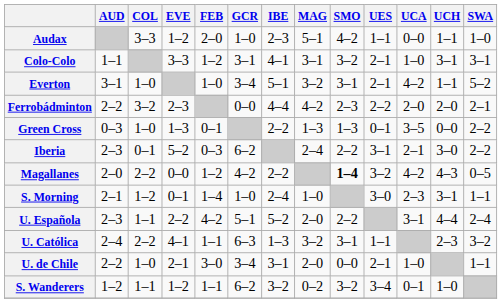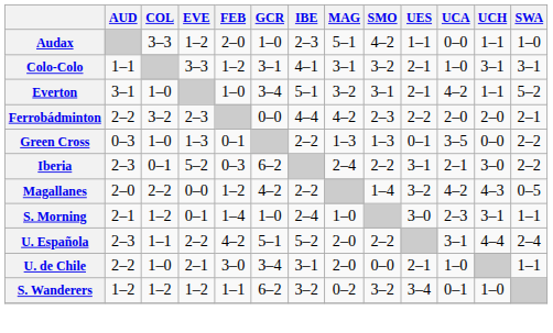 <table class="wikitable" style="text-align:center">
 <tr>
 <th width="90"> </th>
 <th width="30"><small><a href='#'>AUD</a></small></th>
 <th width="30"><small><a href='#'>COL</a></small></th>
 <th width="30"><small><a href='#'>EVE</a></small></th>
 <th width="30"><small><a href='#'>FEB</a></small></th>
 <th width="30"><small><a href='#'>GCR</a></small></th>
 <th width="30"><small><a href='#'>IBE</a></small></th>
 <th width="30"><small><a href='#'>MAG</a></small></th>
 <th width="30"><small><a href='#'>SMO</a></small></th>
 <th width="30"><small><a href='#'>UES</a></small></th>
 <th width="30"><small><a href='#'>UCA</a></small></th>
 <th width="30"><small><a href='#'>UCH</a></small></th>
 <th width="30"><small><a href='#'>SWA</a></small></th>
 </tr>
 <tr>
 <th><small><a href='#'>Audax</a></small></th>
 <td bgcolor="#CCCCCC"></td>
 <td>3–3</td>
 <td>1–2</td>
 <td>2–0</td>
 <td>1–0</td>
 <td>2–3</td>
 <td>5–1</td>
 <td>4–2</td>
 <td>1–1</td>
 <td>0–0</td>
 <td>1–1</td>
 <td>1–0</td>
 </tr>
 <tr>
 <th><small><a href='#'>Colo-Colo</a></small></th>
 <td>1–1</td>
 <td bgcolor="#CCCCCC"></td>
 <td>3–3</td>
 <td>1–2</td>
 <td>3–1</td>
 <td>4–1</td>
 <td>3–1</td>
 <td>3–2</td>
 <td>2–1</td>
 <td>1–0</td>
 <td>3–1</td>
 <td>3–1</td>
 </tr>
 <tr>
 <th><small><a href='#'>Everton</a></small></th>
 <td>3–1</td>
 <td>1–0</td>
 <td bgcolor="#CCCCCC"></td>
 <td>1–0</td>
 <td>3–4</td>
 <td>5–1</td>
 <td>3–2</td>
 <td>3–1</td>
 <td>2–1</td>
 <td>4–2</td>
 <td>1–1</td>
 <td>5–2</td>
 </tr>
 <tr>
 <th><small><a href='#'>Ferrobádminton</a></small></th>
 <td>2–2</td>
 <td>3–2</td>
 <td>2–3</td>
 <td bgcolor="#CCCCCC"></td>
 <td>0–0</td>
 <td>4–4</td>
 <td>4–2</td>
 <td>2–3</td>
 <td>2–2</td>
 <td>2–0</td>
 <td>2–0</td>
 <td>2–1</td>
 </tr>
 <tr>
 <th><small><a href='#'>Green Cross</a></small></th>
 <td>0–3</td>
 <td>1–0</td>
 <td>1–3</td>
 <td>0–1</td>
 <td bgcolor="#CCCCCC"></td>
 <td>2–2</td>
 <td>1–3</td>
 <td>1–3</td>
 <td>0–1</td>
 <td>3–5</td>
 <td>0–0</td>
 <td>2–2</td>
 </tr>
 <tr>
 <th><small><a href='#'>Iberia</a></small></th>
 <td>2–3</td>
 <td>0–1</td>
 <td>5–2</td>
 <td>0–3</td>
 <td>6–2</td>
 <td bgcolor="#CCCCCC"></td>
 <td>2–4</td>
 <td>2–2</td>
 <td>3–1</td>
 <td>2–1</td>
 <td>3–0</td>
 <td>2–2</td>
 </tr>
 <tr>
 <th><small><a href='#'>Magallanes</a></small></th>
 <td>2–0</td>
 <td>2–2</td>
 <td>0–0</td>
 <td>1–2</td>
 <td>4–2</td>
 <td>2–2</td>
 <td bgcolor="#CCCCCC"></td>
-<td><strong>1–4</strong></td>
+<td>1–4</td>
 <td>3–2</td>
 <td>4–2</td>
 <td>4–3</td>
 <td>0–5</td>
 </tr>
 <tr>
 <th><small><a href='#'>S. Morning</a></small></th>
 <td>2–1</td>
 <td>1–2</td>
 <td>0–1</td>
 <td>1–4</td>
 <td>1–0</td>
 <td>2–4</td>
 <td>1–0</td>
 <td bgcolor="#CCCCCC"></td>
 <td>3–0</td>
 <td>2–3</td>
 <td>3–1</td>
 <td>1–1</td>
 </tr>
 <tr>
 <th><small><a href='#'>U. Española</a></small></th>
 <td>2–3</td>
 <td>1–1</td>
 <td>2–2</td>
 <td>4–2</td>
 <td>5–1</td>
 <td>5–2</td>
 <td>2–0</td>
 <td>2–2</td>
 <td bgcolor="#CCCCCC"></td>
 <td>3–1</td>
 <td>4–4</td>
 <td>2–4</td>
 </tr>
 <tr>
-<th><small><a href='#'>U. Católica</a></small></th>
-<td>2–4</td>
-<td>2–2</td>
-<td>4–1</td>
-<td>1–1</td>
-<td>6–3</td>
-<td>1–3</td>
-<td>3–2</td>
-<td>3–1</td>
-<td>1–1</td>
-<td bgcolor="#CCCCCC"></td>
-<td>2–3</td>
-<td>3–2</td>
-</tr>
-<tr>
 <th><small><a href='#'>U. de Chile</a></small></th>
 <td>2–2</td>
 <td>1–0</td>
 <td>2–1</td>
 <td>3–0</td>
 <td>3–4</td>
 <td>3–1</td>
 <td>2–0</td>
 <td>0–0</td>
 <td>2–1</td>
 <td>1–0</td>
 <td bgcolor="#CCCCCC"></td>
 <td>1–1</td>
 </tr>
 <tr>
 <th><small><a href='#'>S. Wanderers</a></small></th>
 <td>1–2</td>
-<td>1–1</td>
+<td>1–2</td>
 <td>1–2</td>
 <td>1–1</td>
 <td>6–2</td>
 <td>3–2</td>
 <td>0–2</td>
 <td>3–2</td>
 <td>3–4</td>
 <td>0–1</td>
 <td>1–0</td>
 <td bgcolor="#CCCCCC"></td>
 </tr>
 <tr>
 </tr>
 </table>
